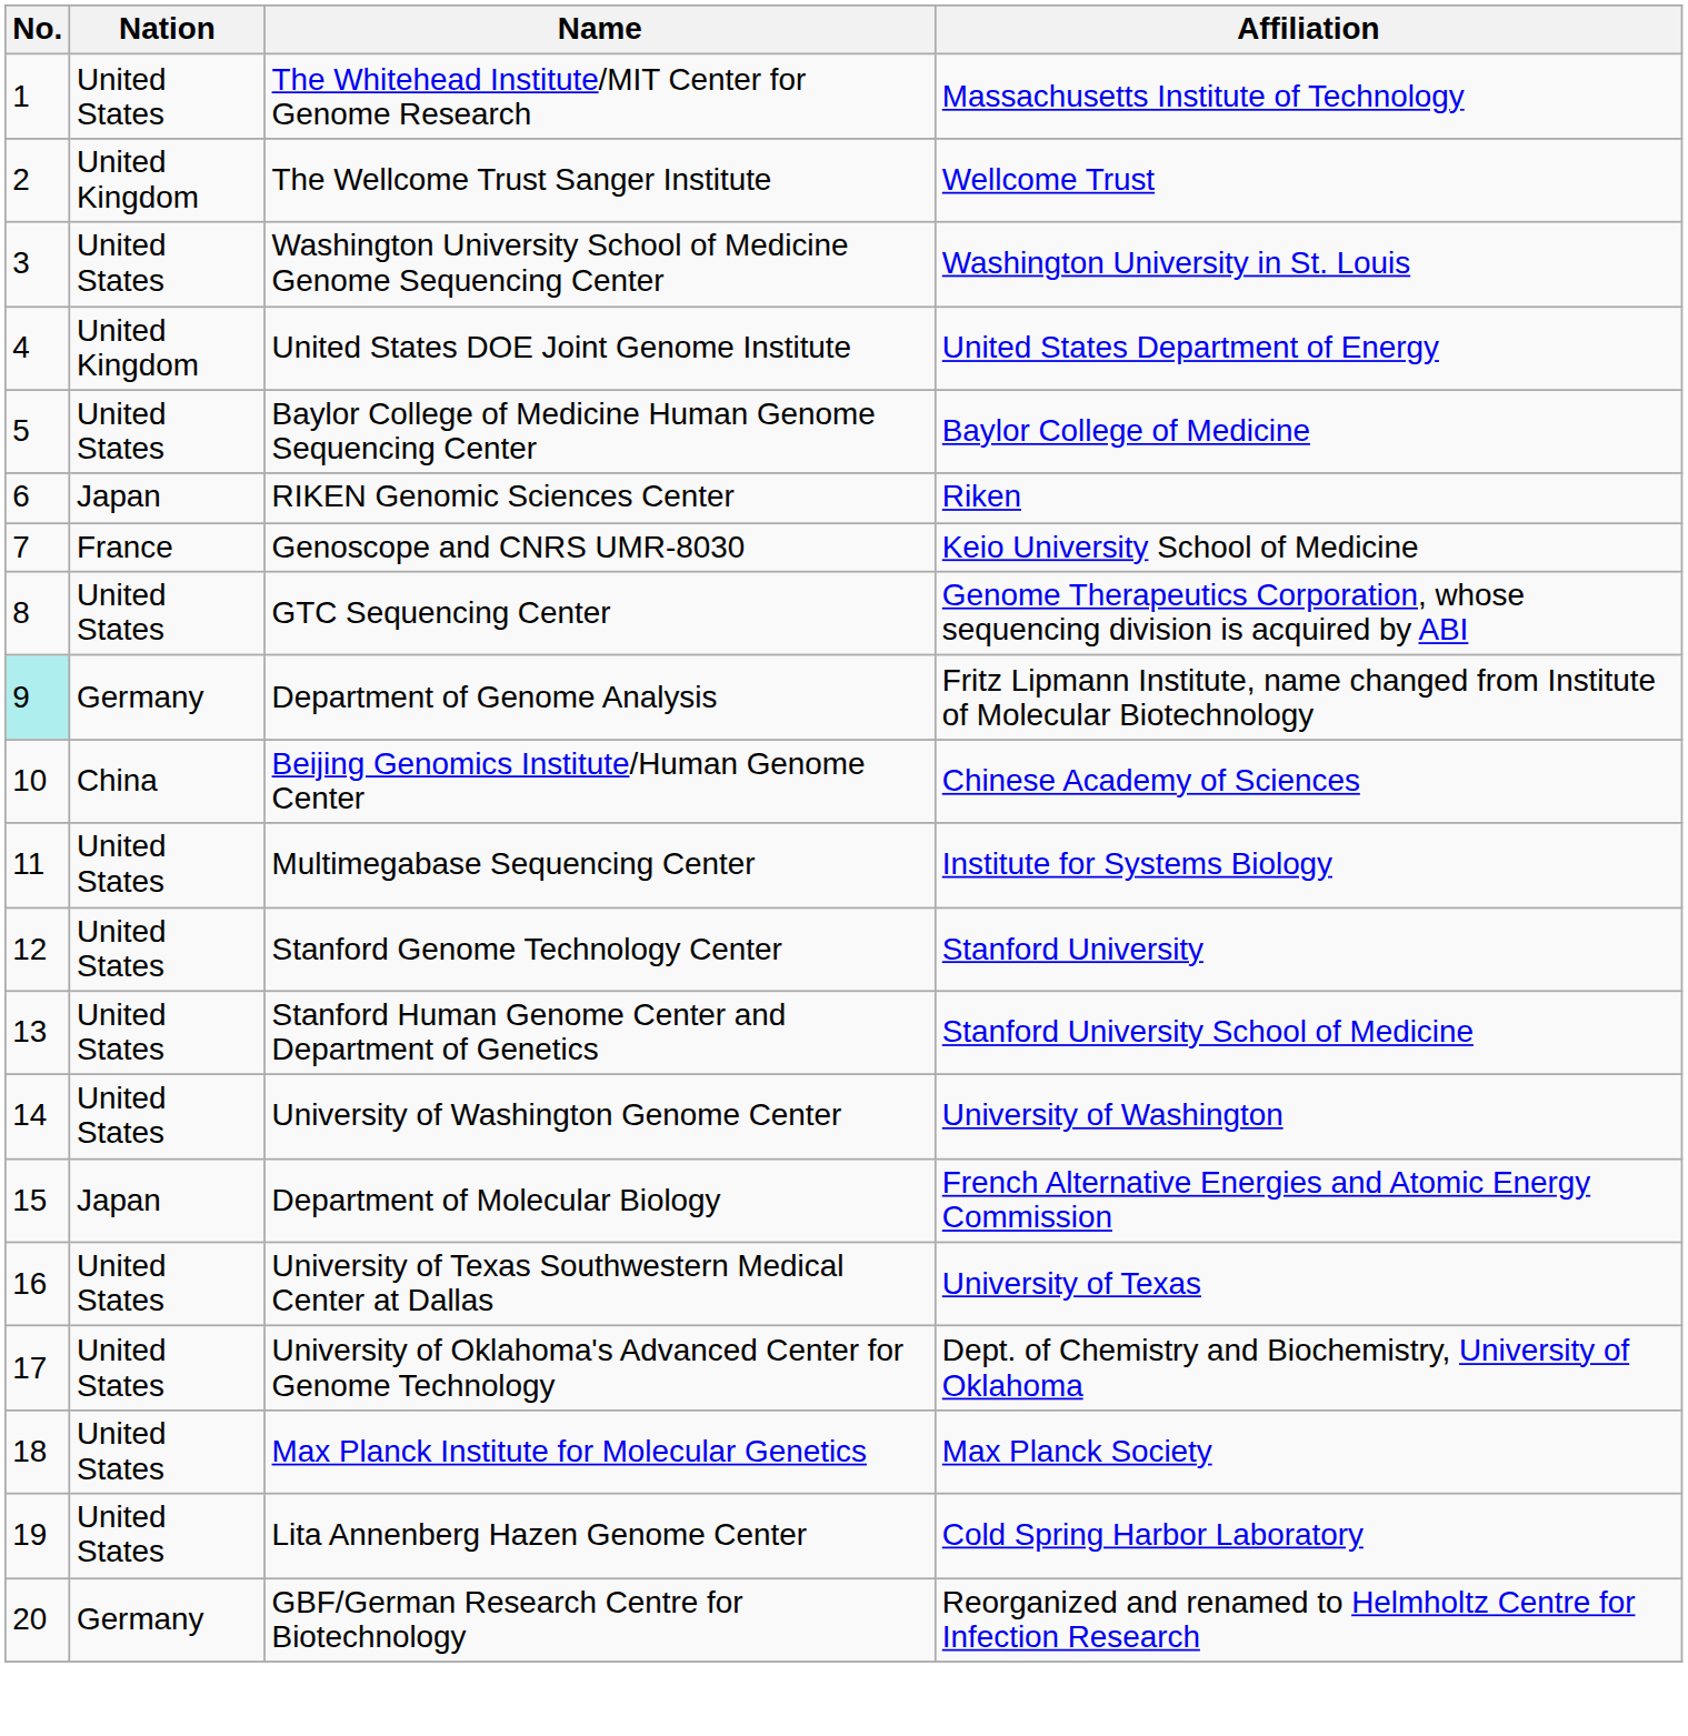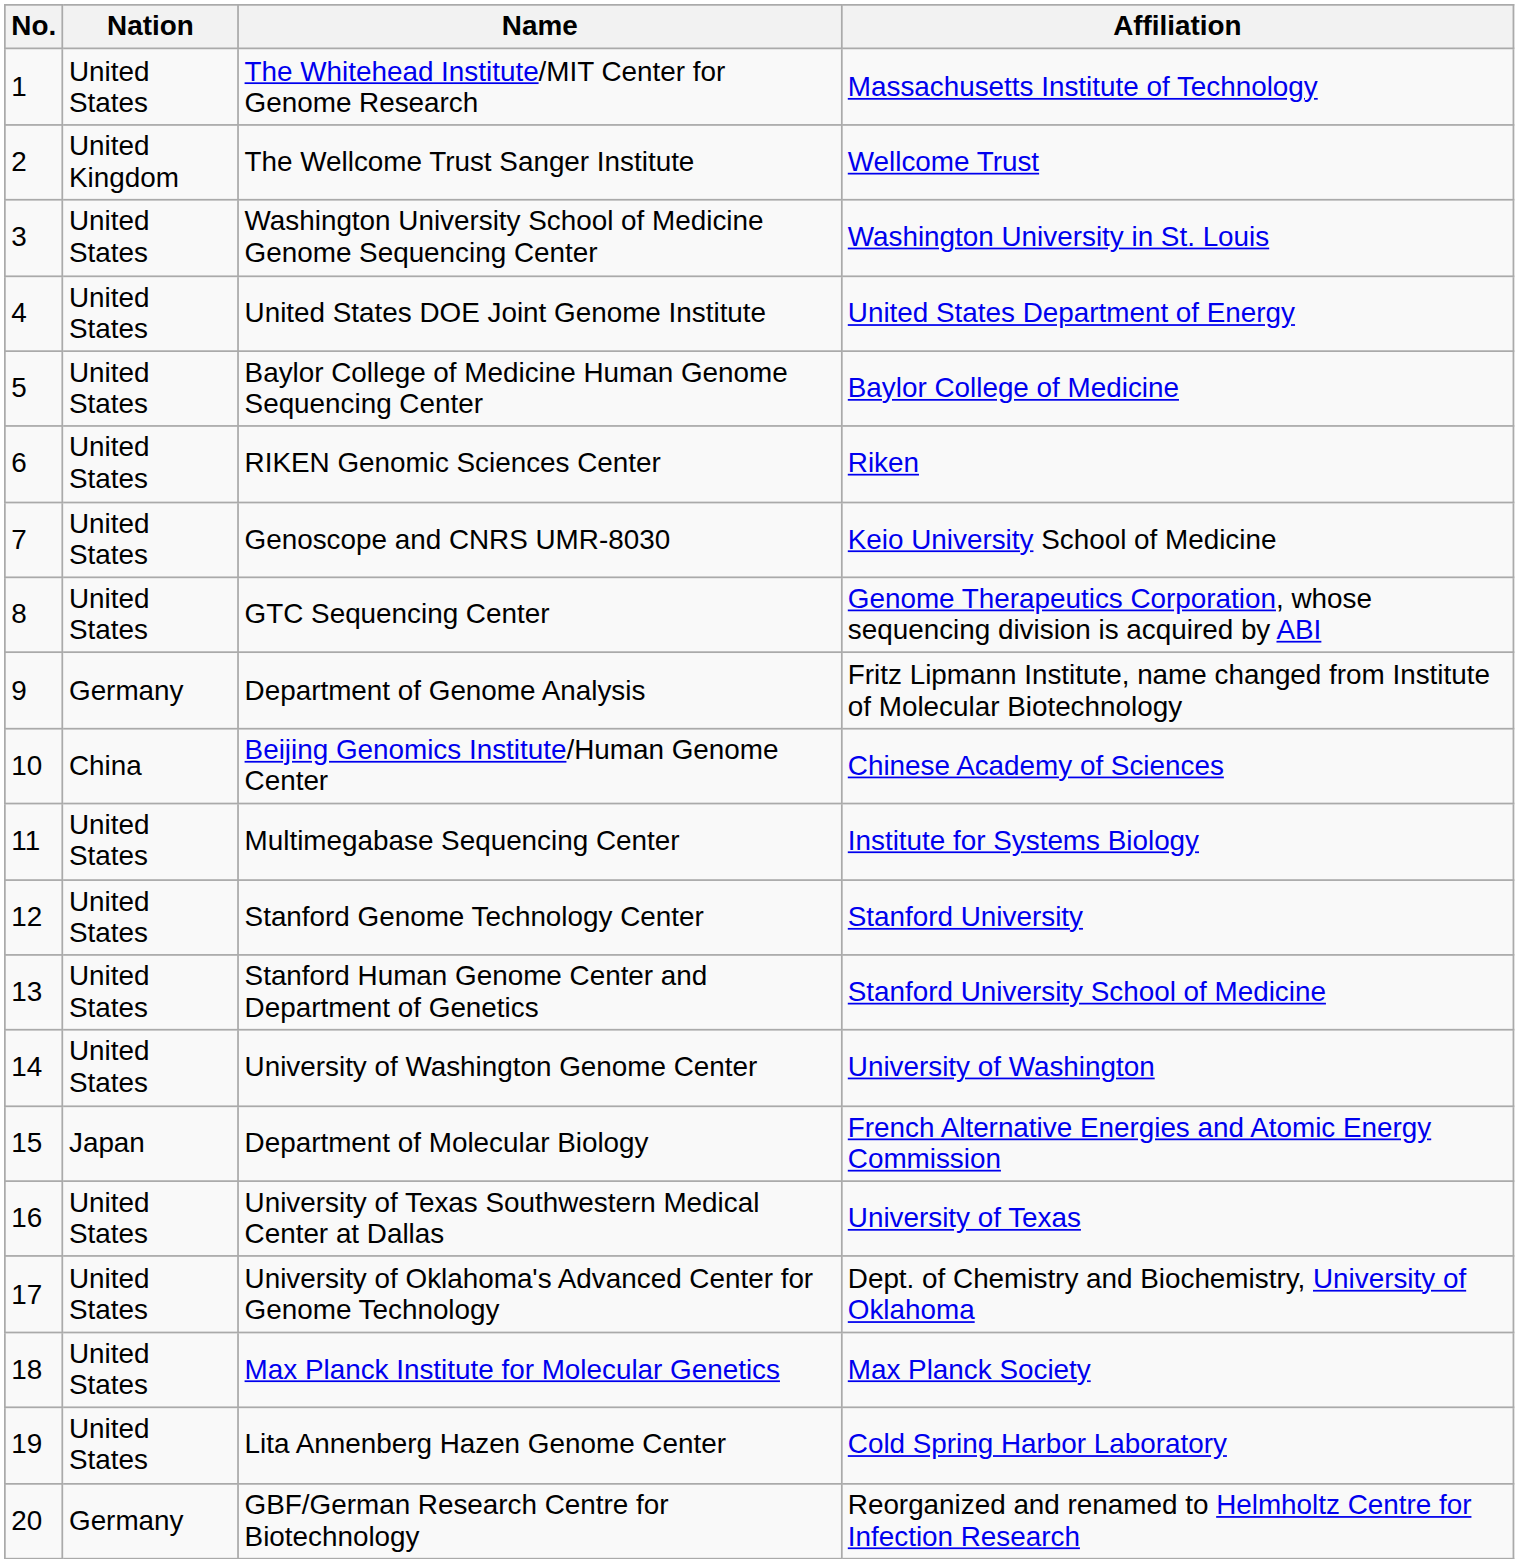 <table class="wikitable">
 <tr>
 <th>No.</th>
 <th>Nation</th>
 <th>Name</th>
 <th>Affiliation</th>
 </tr>
 <tr>
 <td>1</td>
 <td>United States</td>
 <td><a href='#'>The Whitehead Institute</a>/MIT Center for Genome Research</td>
 <td><a href='#'>Massachusetts Institute of Technology</a></td>
 </tr>
 <tr>
 <td>2</td>
 <td>United Kingdom</td>
 <td>The Wellcome Trust Sanger Institute</td>
 <td><a href='#'>Wellcome Trust</a></td>
 </tr>
 <tr>
 <td>3</td>
 <td>United States</td>
 <td>Washington University School of Medicine Genome Sequencing Center</td>
 <td><a href='#'>Washington University in St. Louis</a></td>
 </tr>
 <tr>
 <td>4</td>
-<td>United Kingdom</td>
+<td>United States</td>
 <td>United States DOE Joint Genome Institute</td>
 <td><a href='#'>United States Department of Energy</a></td>
 </tr>
 <tr>
 <td>5</td>
 <td>United States</td>
 <td>Baylor College of Medicine Human Genome Sequencing Center</td>
 <td><a href='#'>Baylor College of Medicine</a></td>
 </tr>
 <tr>
 <td>6</td>
-<td>Japan</td>
+<td>United States</td>
 <td>RIKEN Genomic Sciences Center</td>
 <td><a href='#'>Riken</a></td>
 </tr>
 <tr>
 <td>7</td>
-<td>France</td>
+<td>United States</td>
 <td>Genoscope and CNRS UMR-8030</td>
 <td><a href='#'>Keio University</a> School of Medicine</td>
 </tr>
 <tr>
 <td>8</td>
 <td>United States</td>
 <td>GTC Sequencing Center</td>
 <td><a href='#'>Genome Therapeutics Corporation</a>, whose sequencing division is acquired by <a href='#'>ABI</a></td>
 </tr>
 <tr>
-<td style="background: paleturquoise;">9</td>
+<td>9</td>
 <td>Germany</td>
 <td>Department of Genome Analysis</td>
 <td>Fritz Lipmann Institute, name changed from Institute of Molecular Biotechnology</td>
 </tr>
 <tr>
 <td>10</td>
 <td>China</td>
 <td><a href='#'>Beijing Genomics Institute</a>/Human Genome Center</td>
 <td><a href='#'>Chinese Academy of Sciences</a></td>
 </tr>
 <tr>
 <td>11</td>
 <td>United States</td>
 <td>Multimegabase Sequencing Center</td>
 <td><a href='#'>Institute for Systems Biology</a></td>
 </tr>
 <tr>
 <td>12</td>
 <td>United States</td>
 <td>Stanford Genome Technology Center</td>
 <td><a href='#'>Stanford University</a></td>
 </tr>
 <tr>
 <td>13</td>
 <td>United States</td>
 <td>Stanford Human Genome Center and Department of Genetics</td>
 <td><a href='#'>Stanford University School of Medicine</a></td>
 </tr>
 <tr>
 <td>14</td>
 <td>United States</td>
 <td>University of Washington Genome Center</td>
 <td><a href='#'>University of Washington</a></td>
 </tr>
 <tr>
 <td>15</td>
 <td>Japan</td>
 <td>Department of Molecular Biology</td>
 <td><a href='#'>French Alternative Energies and Atomic Energy Commission</a></td>
 </tr>
 <tr>
 <td>16</td>
 <td>United States</td>
 <td>University of Texas Southwestern Medical Center at Dallas</td>
 <td><a href='#'>University of Texas</a></td>
 </tr>
 <tr>
 <td>17</td>
 <td>United States</td>
 <td>University of Oklahoma's Advanced Center for Genome Technology</td>
 <td>Dept. of Chemistry and Biochemistry, <a href='#'>University of Oklahoma</a></td>
 </tr>
 <tr>
 <td>18</td>
 <td>United States</td>
 <td><a href='#'>Max Planck Institute for Molecular Genetics</a></td>
 <td><a href='#'>Max Planck Society</a></td>
 </tr>
 <tr>
 <td>19</td>
 <td>United States</td>
 <td>Lita Annenberg Hazen Genome Center</td>
 <td><a href='#'>Cold Spring Harbor Laboratory</a></td>
 </tr>
 <tr>
 <td>20</td>
 <td>Germany</td>
 <td>GBF/German Research Centre for Biotechnology</td>
 <td>Reorganized and renamed to <a href='#'>Helmholtz Centre for Infection Research</a></td>
 </tr>
 </table>
